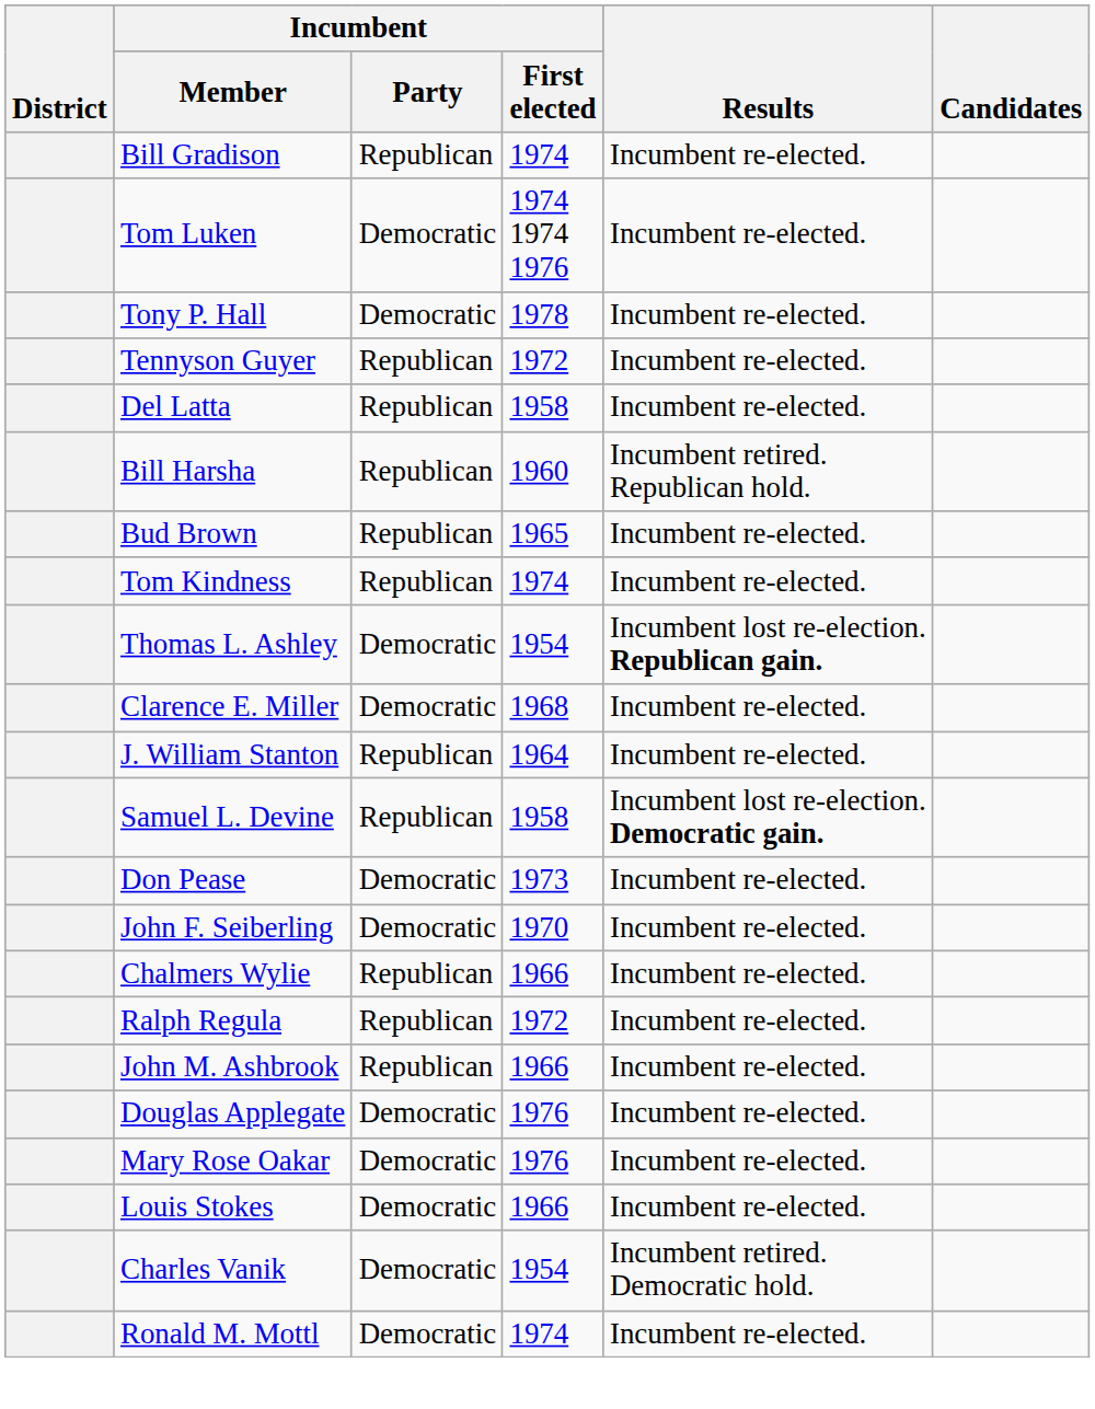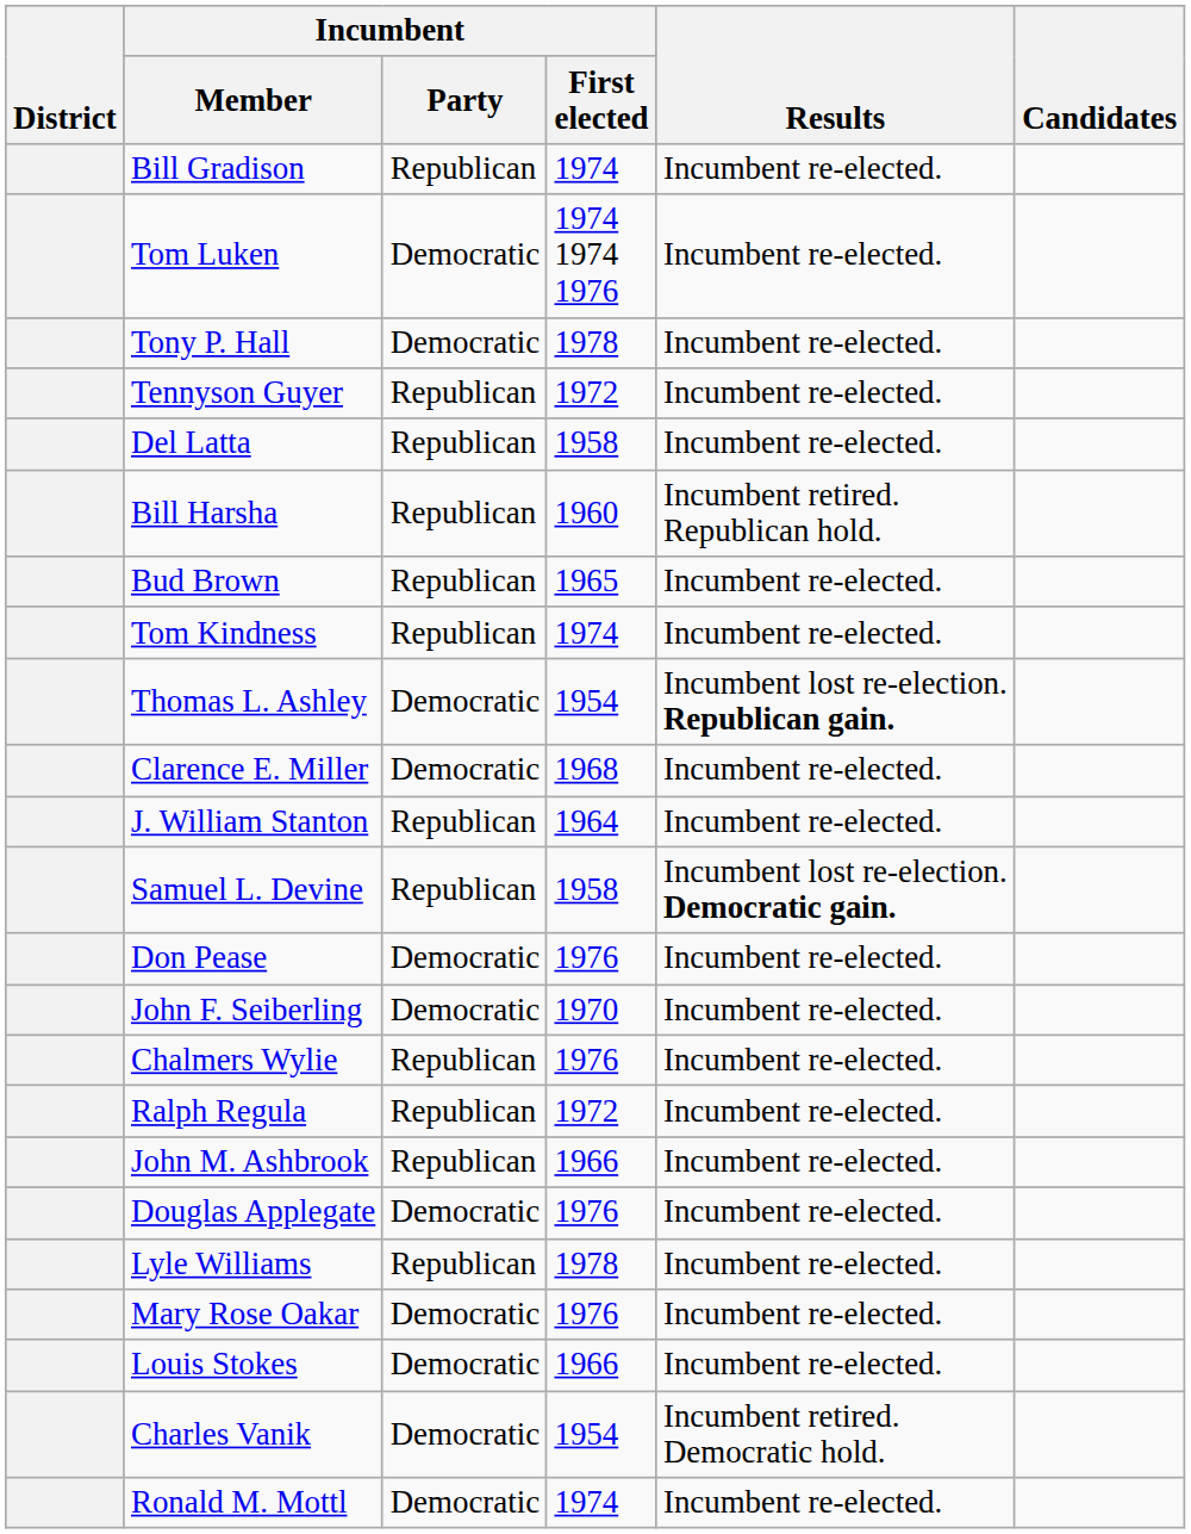 <table class=wikitable>
 <tr valign=bottom>
 <th rowspan=2>District</th>
 <th colspan=3>Incumbent</th>
 <th rowspan=2>Results</th>
 <th rowspan=2>Candidates</th>
 </tr>
 <tr>
 <th>Member</th>
 <th>Party</th>
 <th>First<br>elected</th>
 </tr>
 <tr>
 <th></th>
 <td><a href='#'>Bill Gradison</a></td>
 <td>Republican</td>
 <td><a href='#'>1974</a></td>
 <td>Incumbent re-elected.</td>
 <td nowrap></td>
 </tr>
 <tr>
 <th></th>
 <td><a href='#'>Tom Luken</a></td>
 <td>Democratic</td>
 <td><a href='#'>1974 </a><br>1974 <br><a href='#'>1976</a></td>
 <td>Incumbent re-elected.</td>
 <td nowrap></td>
 </tr>
 <tr>
 <th></th>
 <td><a href='#'>Tony P. Hall</a></td>
 <td>Democratic</td>
 <td><a href='#'>1978</a></td>
 <td>Incumbent re-elected.</td>
 <td nowrap></td>
 </tr>
 <tr>
 <th></th>
 <td><a href='#'>Tennyson Guyer</a></td>
 <td>Republican</td>
 <td><a href='#'>1972</a></td>
 <td>Incumbent re-elected.</td>
 <td nowrap></td>
 </tr>
 <tr>
 <th></th>
 <td><a href='#'>Del Latta</a></td>
 <td>Republican</td>
 <td><a href='#'>1958</a></td>
 <td>Incumbent re-elected.</td>
 <td nowrap></td>
 </tr>
 <tr>
 <th></th>
 <td><a href='#'>Bill Harsha</a></td>
 <td>Republican</td>
 <td><a href='#'>1960</a></td>
 <td>Incumbent retired.<br>Republican hold.</td>
 <td nowrap></td>
 </tr>
 <tr>
 <th></th>
 <td><a href='#'>Bud Brown</a></td>
 <td>Republican</td>
 <td><a href='#'>1965 </a></td>
 <td>Incumbent re-elected.</td>
 <td nowrap></td>
 </tr>
 <tr>
 <th></th>
 <td><a href='#'>Tom Kindness</a></td>
 <td>Republican</td>
 <td><a href='#'>1974</a></td>
 <td>Incumbent re-elected.</td>
 <td nowrap></td>
 </tr>
 <tr>
 <th></th>
 <td><a href='#'>Thomas L. Ashley</a></td>
 <td>Democratic</td>
 <td><a href='#'>1954</a></td>
 <td>Incumbent lost re-election.<br><strong>Republican gain.</strong></td>
 <td nowrap></td>
 </tr>
 <tr>
 <th></th>
 <td><a href='#'>Clarence E. Miller</a></td>
 <td>Democratic</td>
 <td><a href='#'>1968</a></td>
 <td>Incumbent re-elected.</td>
 <td nowrap></td>
 </tr>
 <tr>
 <th></th>
 <td><a href='#'>J. William Stanton</a></td>
 <td>Republican</td>
 <td><a href='#'>1964</a></td>
 <td>Incumbent re-elected.</td>
 <td nowrap></td>
 </tr>
 <tr>
 <th></th>
 <td><a href='#'>Samuel L. Devine</a></td>
 <td>Republican</td>
 <td><a href='#'>1958</a></td>
 <td>Incumbent lost re-election.<br><strong>Democratic gain.</strong></td>
 <td nowrap></td>
 </tr>
 <tr>
 <th></th>
 <td><a href='#'>Don Pease</a></td>
 <td>Democratic</td>
-<td><a href='#'>1973</a></td>
+<td><a href='#'>1976</a></td>
 <td>Incumbent re-elected.</td>
 <td nowrap></td>
 </tr>
 <tr>
 <th></th>
 <td><a href='#'>John F. Seiberling</a></td>
 <td>Democratic</td>
 <td><a href='#'>1970</a></td>
 <td>Incumbent re-elected.</td>
 <td nowrap></td>
 </tr>
 <tr>
 <th></th>
 <td><a href='#'>Chalmers Wylie</a></td>
 <td>Republican</td>
-<td><a href='#'>1966</a></td>
+<td><a href='#'>1976</a></td>
 <td>Incumbent re-elected.</td>
 <td nowrap></td>
 </tr>
 <tr>
 <th></th>
 <td><a href='#'>Ralph Regula</a></td>
 <td>Republican</td>
 <td><a href='#'>1972</a></td>
 <td>Incumbent re-elected.</td>
 <td nowrap></td>
 </tr>
 <tr>
 <th></th>
 <td><a href='#'>John M. Ashbrook</a></td>
 <td>Republican</td>
 <td><a href='#'>1966</a></td>
 <td>Incumbent re-elected.</td>
 <td nowrap></td>
 </tr>
 <tr>
 <th></th>
 <td><a href='#'>Douglas Applegate</a></td>
 <td>Democratic</td>
 <td><a href='#'>1976</a></td>
+<td>Incumbent re-elected.</td>
+<td nowrap></td>
+</tr>
+<tr>
+<th></th>
+<td><a href='#'>Lyle Williams</a></td>
+<td>Republican</td>
+<td><a href='#'>1978</a></td>
 <td>Incumbent re-elected.</td>
 <td nowrap></td>
 </tr>
 <tr>
 <th></th>
 <td><a href='#'>Mary Rose Oakar</a></td>
 <td>Democratic</td>
 <td><a href='#'>1976</a></td>
 <td>Incumbent re-elected.</td>
 <td nowrap></td>
 </tr>
 <tr>
 <th></th>
 <td><a href='#'>Louis Stokes</a></td>
 <td>Democratic</td>
 <td><a href='#'>1966</a></td>
 <td>Incumbent re-elected.</td>
 <td nowrap></td>
 </tr>
 <tr>
 <th></th>
 <td><a href='#'>Charles Vanik</a></td>
 <td>Democratic</td>
 <td><a href='#'>1954</a></td>
 <td>Incumbent retired.<br>Democratic hold.</td>
 <td nowrap></td>
 </tr>
 <tr>
 <th></th>
 <td><a href='#'>Ronald M. Mottl</a></td>
 <td>Democratic</td>
 <td><a href='#'>1974</a></td>
 <td>Incumbent re-elected.</td>
 <td nowrap></td>
 </tr>
 </table>
